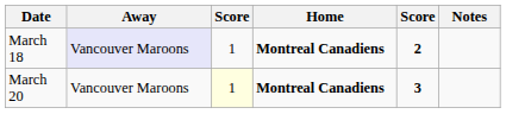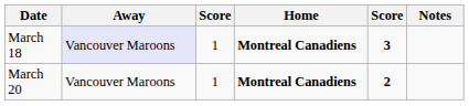 <table class="wikitable">
 <tr>
 <th bgcolor="#DDDDFF" width="60">Date</th>
 <th bgcolor="#DDDDFF" width="150">Away</th>
 <th bgcolor="#DDDDFF" width="5">Score</th>
 <th bgcolor="#DDDDFF" width="150">Home</th>
 <th bgcolor="#DDDDFF" width="5">Score</th>
 <th bgcolor="#DDDDFF" width="60">Notes</th>
 </tr>
 <tr>
 <td>March 18</td>
 <td style="background: lavender;">Vancouver Maroons</td>
 <td align="center">1</td>
 <td><strong>Montreal Canadiens</strong></td>
-<td align="center"><strong>2</strong></td>
+<td align="center"><strong>3</strong></td>
 <td></td>
 </tr>
 <tr>
 <td>March 20</td>
 <td>Vancouver Maroons</td>
-<td align="center" style="background: lightyellow;">1</td>
+<td align="center">1</td>
 <td><strong>Montreal Canadiens</strong></td>
-<td align="center"><strong>3</strong></td>
+<td align="center"><strong>2</strong></td>
 <td></td>
 </tr>
 </table>
